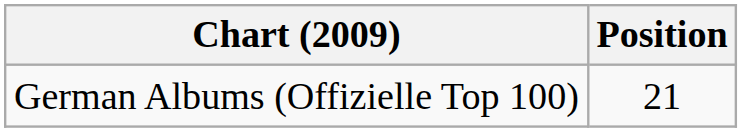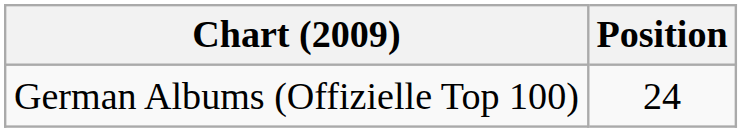 <table class="wikitable plainrowheaders">
 <tr>
 <th>Chart (2009)</th>
 <th>Position</th>
 </tr>
 <tr>
 <td>German Albums (Offizielle Top 100)</td>
-<td align="center">21</td>
+<td align="center">24</td>
 </tr>
 </table>
